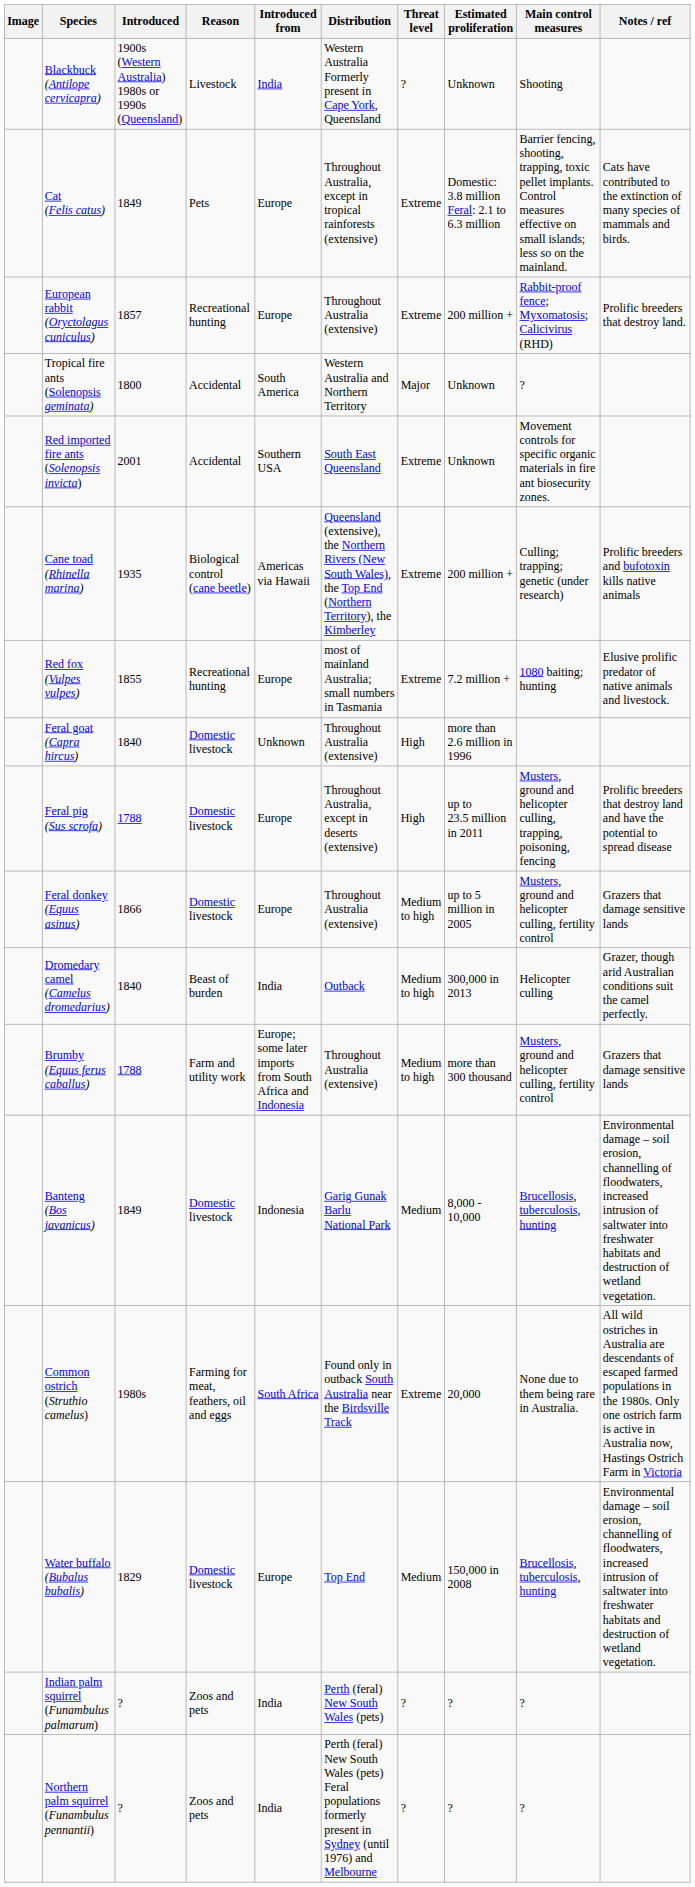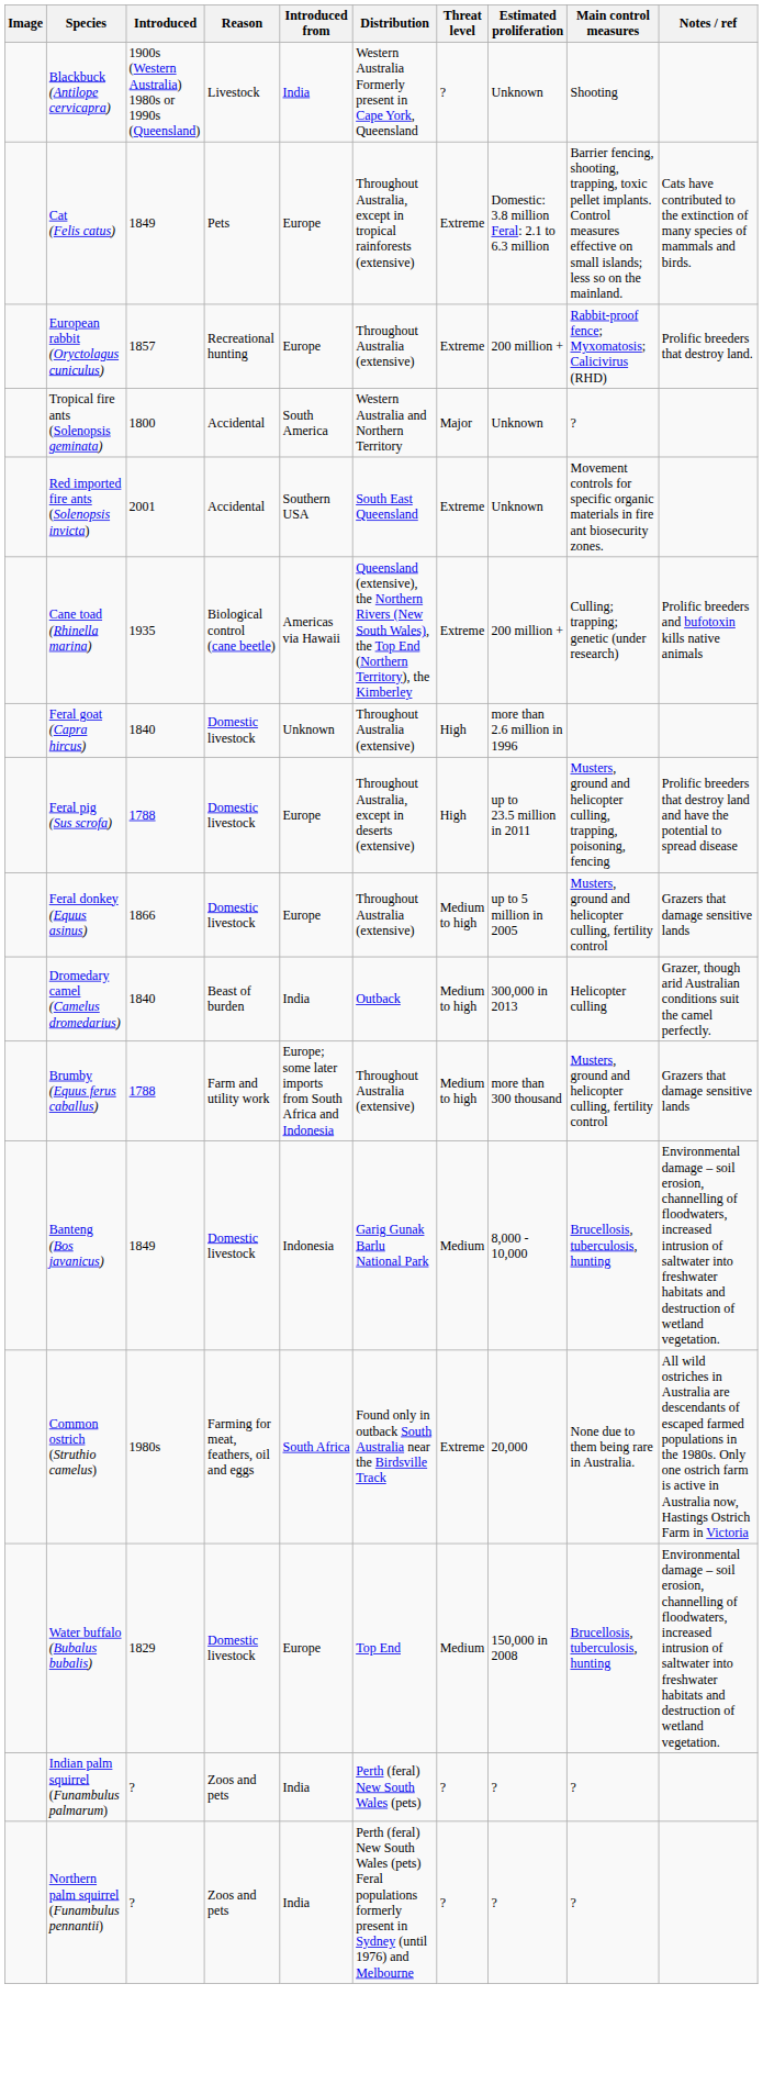 <table class="wikitable sortable mw-collapsible" style="font-size: 95%;">
 <tr>
 <th class=unsortable>Image</th>
 <th>Species</th>
 <th>Introduced</th>
 <th>Reason</th>
 <th>Introduced from</th>
 <th>Distribution</th>
 <th>Threat level</th>
 <th>Estimated proliferation</th>
 <th>Main control measures</th>
 <th class=unsortable>Notes / ref</th>
 </tr>
 <tr>
 <td></td>
 <td><a href='#'>Blackbuck</a><br><em>(<a href='#'>Antilope cervicapra</a>)</em></td>
 <td>1900s (<a href='#'>Western Australia</a>)<br>1980s or 1990s (<a href='#'>Queensland</a>)</td>
 <td>Livestock</td>
 <td><a href='#'>India</a></td>
 <td>Western Australia<br>Formerly present in <a href='#'>Cape York</a>, Queensland</td>
 <td>?</td>
 <td>Unknown</td>
 <td>Shooting</td>
 <td></td>
 </tr>
 <tr>
 <td></td>
 <td><a href='#'>Cat</a><br><em>(<a href='#'>Felis catus</a>)</em></td>
 <td>1849</td>
 <td>Pets</td>
 <td>Europe</td>
 <td>Throughout Australia, except in tropical rainforests (extensive)</td>
 <td>Extreme</td>
 <td>Domestic: 3.8 million<br><a href='#'>Feral</a>: 2.1 to 6.3 million</td>
 <td>Barrier fencing, shooting, trapping, toxic pellet implants. Control measures effective on small islands; less so on the mainland.</td>
 <td>Cats have contributed to the extinction of many species of mammals and birds.</td>
 </tr>
 <tr>
 <td></td>
 <td><a href='#'>European rabbit</a> <br><em>(<a href='#'>Oryctolagus cuniculus</a>)</em></td>
 <td>1857</td>
 <td>Recreational hunting</td>
 <td>Europe</td>
 <td>Throughout Australia (extensive)</td>
 <td>Extreme</td>
 <td>200 million +</td>
 <td><a href='#'>Rabbit-proof fence</a>; <a href='#'>Myxomatosis</a>; <a href='#'>Calicivirus</a> (RHD)</td>
 <td>Prolific breeders that destroy land.</td>
 </tr>
 <tr>
 <td></td>
 <td>Tropical fire ants (<a href='#'>Solenopsis <em>geminata</em></a><em>)</em></td>
 <td>1800</td>
 <td>Accidental</td>
 <td>South America</td>
 <td>Western Australia and Northern Territory</td>
 <td>Major</td>
 <td>Unknown</td>
 <td>?</td>
 <td></td>
 </tr>
 <tr>
 <td></td>
 <td><a href='#'>Red imported fire ants</a> (<em><a href='#'>Solenopsis invicta</a></em>)</td>
 <td>2001</td>
 <td>Accidental</td>
 <td>Southern USA</td>
 <td><a href='#'>South East Queensland</a></td>
 <td>Extreme</td>
 <td>Unknown</td>
 <td>Movement controls for specific organic materials in fire ant biosecurity zones.</td>
 <td></td>
 </tr>
 <tr>
 <td></td>
 <td><a href='#'>Cane toad</a> <br><em>(<a href='#'>Rhinella marina</a>)</em></td>
 <td>1935</td>
 <td>Biological control (<a href='#'>cane beetle</a>)</td>
 <td>Americas via Hawaii</td>
 <td><a href='#'>Queensland</a> (extensive), the <a href='#'>Northern Rivers (New South Wales)</a>, the <a href='#'>Top End</a> (<a href='#'>Northern Territory</a>), the <a href='#'>Kimberley</a></td>
 <td>Extreme</td>
 <td>200 million +</td>
 <td>Culling; trapping; genetic (under research)</td>
 <td>Prolific breeders and <a href='#'>bufotoxin</a> kills native animals</td>
-</tr>
-<tr>
-<td></td>
-<td><a href='#'>Red fox</a> <br><em>(<a href='#'>Vulpes vulpes</a>)</em></td>
-<td>1855</td>
-<td>Recreational hunting</td>
-<td>Europe</td>
-<td>most of mainland Australia; small numbers in Tasmania</td>
-<td>Extreme</td>
-<td>7.2 million +</td>
-<td><a href='#'>1080</a> baiting; hunting</td>
-<td>Elusive prolific predator of native animals and livestock.</td>
 </tr>
 <tr>
 <td></td>
 <td><a href='#'>Feral goat</a> <br><em>(<a href='#'>Capra hircus</a>)</em></td>
 <td>1840</td>
 <td><a href='#'>Domestic</a> livestock</td>
 <td>Unknown</td>
 <td>Throughout Australia (extensive)</td>
 <td>High</td>
 <td>more than 2.6 million in 1996</td>
 <td></td>
 <td></td>
 </tr>
 <tr>
 <td></td>
 <td><a href='#'>Feral pig</a> <br><em>(<a href='#'>Sus scrofa</a>)</em></td>
 <td><a href='#'>1788</a></td>
 <td><a href='#'>Domestic</a> livestock</td>
 <td>Europe</td>
 <td>Throughout Australia, except in deserts (extensive)</td>
 <td>High</td>
 <td>up to 23.5 million in 2011</td>
 <td><a href='#'>Musters</a>, ground and helicopter culling, trapping, poisoning, fencing</td>
 <td>Prolific breeders that destroy land and have the potential to spread disease</td>
 </tr>
 <tr>
 <td></td>
 <td><a href='#'>Feral donkey</a> <br><em>(<a href='#'>Equus asinus</a>)</em></td>
 <td>1866</td>
 <td><a href='#'>Domestic</a> livestock</td>
 <td>Europe</td>
 <td>Throughout Australia (extensive)</td>
 <td>Medium to high</td>
 <td>up to 5 million in 2005</td>
 <td><a href='#'>Musters</a>, ground and helicopter culling, fertility control</td>
 <td>Grazers that damage sensitive lands</td>
 </tr>
 <tr>
 <td></td>
 <td><a href='#'>Dromedary camel</a> <br><em>(<a href='#'>Camelus dromedarius</a>)</em></td>
 <td>1840</td>
 <td>Beast of burden</td>
 <td>India</td>
 <td><a href='#'>Outback</a></td>
 <td>Medium to high</td>
 <td>300,000 in 2013</td>
 <td>Helicopter culling</td>
 <td>Grazer, though arid Australian conditions suit the camel perfectly.</td>
 </tr>
 <tr>
 <td></td>
 <td><a href='#'>Brumby</a> <br><em>(<a href='#'>Equus ferus caballus</a>)</em></td>
 <td><a href='#'>1788</a></td>
 <td>Farm and utility work</td>
 <td>Europe; some later imports from South Africa and <a href='#'>Indonesia</a></td>
 <td>Throughout Australia (extensive)</td>
 <td>Medium to high</td>
 <td>more than 300 thousand</td>
 <td><a href='#'>Musters</a>, ground and helicopter culling, fertility control</td>
 <td>Grazers that damage sensitive lands</td>
 </tr>
 <tr>
 <td></td>
 <td><a href='#'>Banteng</a> <br><em>(<a href='#'>Bos javanicus</a>)</em></td>
 <td>1849</td>
 <td><a href='#'>Domestic</a> livestock</td>
 <td>Indonesia</td>
 <td><a href='#'>Garig Gunak Barlu National Park</a></td>
 <td>Medium</td>
 <td>8,000 - 10,000</td>
 <td><a href='#'>Brucellosis</a>, <a href='#'>tuberculosis</a>, <a href='#'>hunting</a></td>
 <td>Environmental damage – soil erosion, channelling of floodwaters, increased intrusion of saltwater into freshwater habitats and destruction of wetland vegetation.</td>
 </tr>
 <tr>
 <td></td>
 <td><a href='#'>Common ostrich</a> <br> (<em>Struthio camelus</em>)</td>
 <td>1980s</td>
 <td>Farming for meat, feathers, oil and eggs</td>
 <td><a href='#'>South Africa</a></td>
 <td>Found only in outback <a href='#'>South Australia</a> near the <a href='#'>Birdsville Track</a></td>
 <td>Extreme</td>
 <td>20,000</td>
 <td>None due to them being rare in Australia.</td>
 <td>All wild ostriches in Australia are descendants of escaped farmed populations in the 1980s. Only one ostrich farm is active in Australia now, Hastings Ostrich Farm in <a href='#'>Victoria</a></td>
 </tr>
 <tr>
 <td></td>
 <td><a href='#'>Water buffalo</a> <br><em>(<a href='#'>Bubalus bubalis</a>)</em></td>
 <td>1829</td>
 <td><a href='#'>Domestic</a> livestock</td>
 <td>Europe</td>
 <td><a href='#'>Top End</a></td>
 <td>Medium</td>
 <td>150,000 in 2008</td>
 <td><a href='#'>Brucellosis</a>, <a href='#'>tuberculosis</a>, <a href='#'>hunting</a></td>
 <td>Environmental damage – soil erosion, channelling of floodwaters, increased intrusion of saltwater into freshwater habitats and destruction of wetland vegetation.</td>
 </tr>
 <tr>
 <td></td>
 <td><a href='#'>Indian palm squirrel</a><br>(<em>Funambulus palmarum</em>)</td>
 <td>?</td>
 <td>Zoos and pets</td>
 <td>India</td>
 <td><a href='#'>Perth</a> (feral)<br><a href='#'>New South Wales</a> (pets)</td>
 <td>?</td>
 <td>?</td>
 <td>?</td>
 <td></td>
 </tr>
 <tr>
 <td></td>
 <td><a href='#'>Northern palm squirrel</a><br>(<em>Funambulus pennantii</em>)</td>
 <td>?</td>
 <td>Zoos and pets</td>
 <td>India</td>
 <td>Perth (feral)<br>New South Wales (pets)<br>Feral populations formerly present in <a href='#'>Sydney</a> (until 1976) and <a href='#'>Melbourne</a></td>
 <td>?</td>
 <td>?</td>
 <td>?</td>
 <td></td>
 </tr>
 </table>
